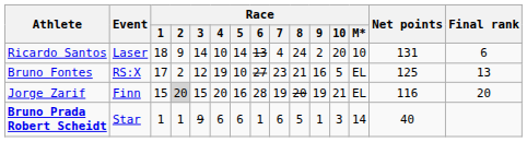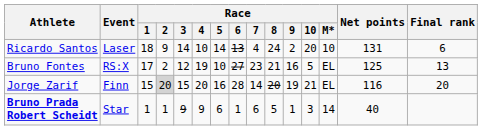 <table class="wikitable" style="font-size:90%">
 <tr>
 <th rowspan="2">Athlete</th>
 <th rowspan="2">Event</th>
 <th colspan=11>Race</th>
 <th rowspan=2>Net points</th>
 <th rowspan=2>Final rank</th>
 </tr>
 <tr style="font-size:95%">
 <th>1</th>
 <th>2</th>
 <th>3</th>
 <th>4</th>
 <th>5</th>
 <th>6</th>
 <th>7</th>
 <th>8</th>
 <th>9</th>
 <th>10</th>
 <th>M*</th>
 </tr>
 <tr align=center>
 <td align=left><a href='#'>Ricardo Santos</a></td>
 <td align=left><a href='#'>Laser</a></td>
 <td>18</td>
 <td>9</td>
 <td>14</td>
 <td>10</td>
 <td>14</td>
 <td><s>13</s></td>
 <td>4</td>
 <td>24</td>
 <td>2</td>
 <td>20</td>
 <td>10</td>
 <td>131</td>
 <td>6</td>
 </tr>
 <tr align=center>
 <td align=left><a href='#'>Bruno Fontes</a></td>
 <td align=left><a href='#'>RS:X</a></td>
 <td>17</td>
 <td>2</td>
 <td>12</td>
 <td>19</td>
 <td>10</td>
 <td><s>27</s></td>
 <td>23</td>
 <td>21</td>
 <td>16</td>
 <td>5</td>
 <td>EL</td>
 <td>125</td>
 <td>13</td>
 </tr>
 <tr align=center>
 <td align=left><a href='#'>Jorge Zarif</a></td>
 <td align=left><a href='#'>Finn</a></td>
 <td>15</td>
 <td style="background: lightgrey;">20</td>
 <td>15</td>
 <td>20</td>
 <td>16</td>
 <td>28</td>
-<td>19</td>
+<td>14</td>
 <td><s>20</s></td>
 <td>19</td>
 <td>21</td>
 <td>EL</td>
 <td>116</td>
 <td>20</td>
 </tr>
 <tr align=center>
 <td align=left><strong><a href='#'>Bruno Prada</a></strong><br><strong><a href='#'>Robert Scheidt</a></strong></td>
 <td align=left><a href='#'>Star</a></td>
 <td>1</td>
 <td>1</td>
 <td><s>9</s></td>
-<td>6</td>
+<td>9</td>
 <td>6</td>
 <td>1</td>
 <td>6</td>
 <td>5</td>
 <td>1</td>
 <td>3</td>
 <td>14</td>
 <td>40</td>
 <td></td>
 </tr>
 </table>
